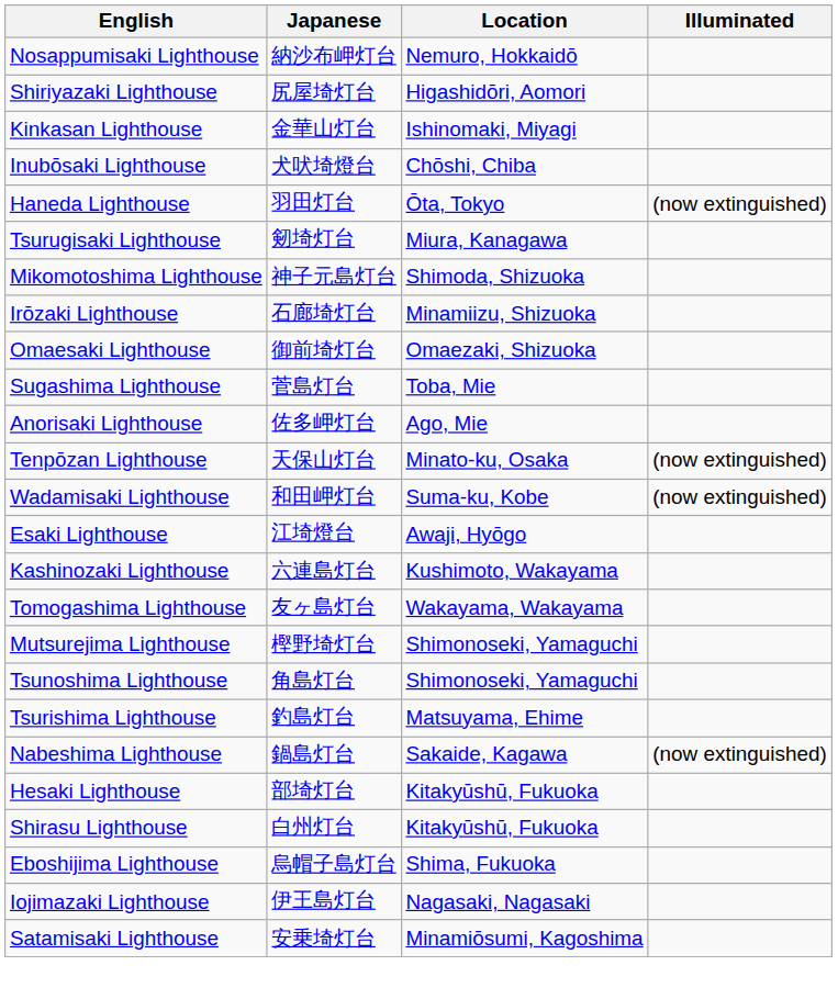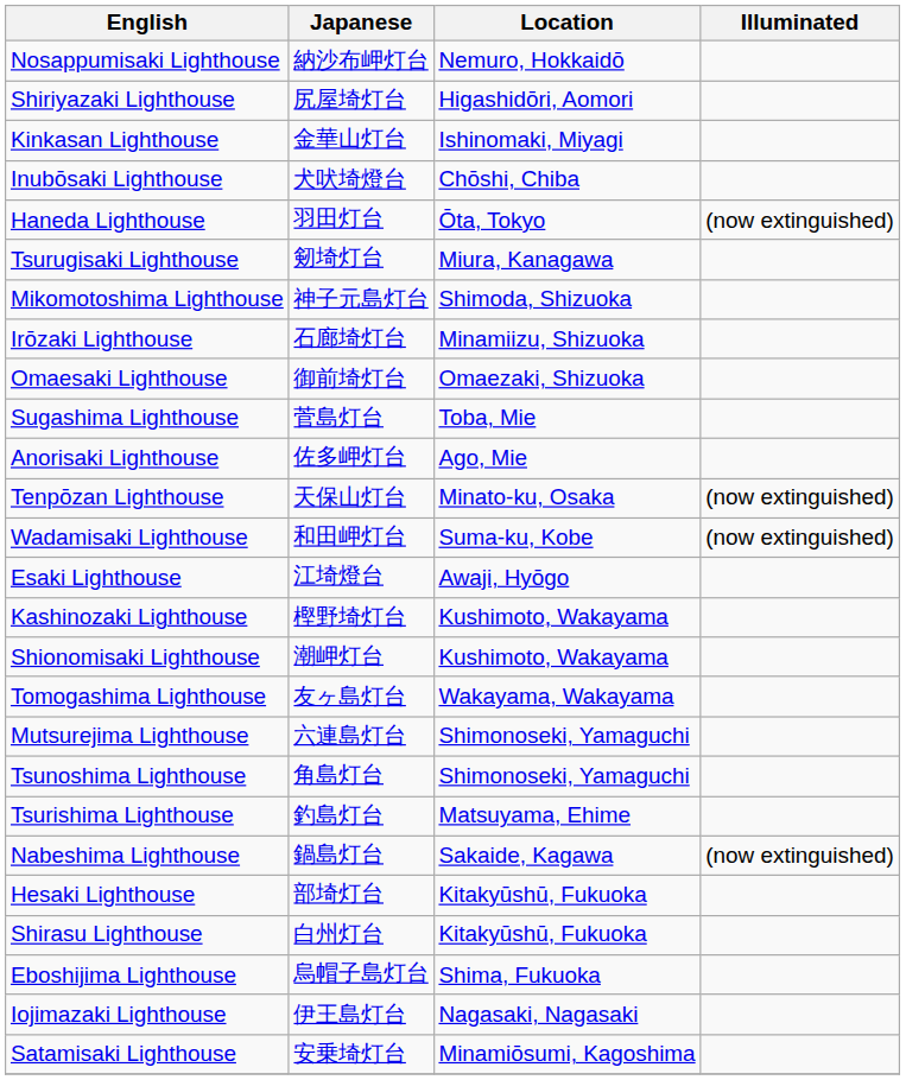 <table class="wikitable sortable">
 <tr>
 <th scope="col">English</th>
 <th scope="col" class="unsortable">Japanese</th>
 <th scope="col">Location</th>
 <th scope="col">Illuminated</th>
 </tr>
 <tr>
 <td><a href='#'>Nosappumisaki Lighthouse</a></td>
 <td><a href='#'>納沙布岬灯台</a></td>
 <td><a href='#'>Nemuro, Hokkaidō</a></td>
 <td></td>
 </tr>
 <tr>
 <td><a href='#'>Shiriyazaki Lighthouse</a></td>
 <td><a href='#'>尻屋埼灯台</a></td>
 <td><a href='#'>Higashidōri, Aomori</a></td>
 <td></td>
 </tr>
 <tr>
 <td><a href='#'>Kinkasan Lighthouse</a></td>
 <td><a href='#'>金華山灯台</a></td>
 <td><a href='#'>Ishinomaki, Miyagi</a></td>
 <td></td>
 </tr>
 <tr>
 <td><a href='#'>Inubōsaki Lighthouse</a></td>
 <td><a href='#'>犬吠埼燈台</a></td>
 <td><a href='#'>Chōshi, Chiba</a></td>
 <td></td>
 </tr>
 <tr>
 <td><a href='#'>Haneda Lighthouse</a></td>
 <td><a href='#'>羽田灯台</a></td>
 <td data-sort-value="Ota, Tokyo"><a href='#'>Ōta, Tokyo</a></td>
 <td> (now extinguished)</td>
 </tr>
 <tr>
 <td><a href='#'>Tsurugisaki Lighthouse</a></td>
 <td><a href='#'>剱埼灯台</a></td>
 <td><a href='#'>Miura, Kanagawa</a></td>
 <td></td>
 </tr>
 <tr>
 <td><a href='#'>Mikomotoshima Lighthouse</a></td>
 <td><a href='#'>神子元島灯台</a></td>
 <td><a href='#'>Shimoda, Shizuoka</a></td>
 <td></td>
 </tr>
 <tr>
 <td><a href='#'>Irōzaki Lighthouse</a></td>
 <td><a href='#'>石廊埼灯台</a></td>
 <td><a href='#'>Minamiizu, Shizuoka</a></td>
 <td></td>
 </tr>
 <tr>
 <td><a href='#'>Omaesaki Lighthouse</a></td>
 <td><a href='#'>御前埼灯台</a></td>
 <td><a href='#'>Omaezaki, Shizuoka</a></td>
 <td></td>
 </tr>
 <tr>
 <td><a href='#'>Sugashima Lighthouse</a></td>
 <td><a href='#'>菅島灯台</a></td>
 <td><a href='#'>Toba, Mie</a></td>
 <td></td>
 </tr>
 <tr>
 <td><a href='#'>Anorisaki Lighthouse</a></td>
 <td><a href='#'>佐多岬灯台</a></td>
 <td><a href='#'>Ago, Mie</a></td>
 <td></td>
 </tr>
 <tr>
 <td><a href='#'>Tenpōzan Lighthouse</a></td>
 <td><a href='#'>天保山灯台</a></td>
 <td><a href='#'>Minato-ku, Osaka</a></td>
 <td> (now extinguished)</td>
 </tr>
 <tr>
 <td><a href='#'>Wadamisaki Lighthouse</a></td>
 <td><a href='#'>和田岬灯台</a></td>
 <td><a href='#'>Suma-ku, Kobe</a></td>
 <td> (now extinguished)</td>
 </tr>
 <tr>
 <td><a href='#'>Esaki Lighthouse</a></td>
 <td><a href='#'>江埼燈台</a></td>
 <td><a href='#'>Awaji, Hyōgo</a></td>
 <td></td>
 </tr>
 <tr>
 <td><a href='#'>Kashinozaki Lighthouse</a></td>
-<td><a href='#'>六連島灯台</a></td>
+<td><a href='#'>樫野埼灯台</a></td>
+<td><a href='#'>Kushimoto, Wakayama</a></td>
+<td></td>
+</tr>
+<tr>
+<td><a href='#'>Shionomisaki Lighthouse</a></td>
+<td><a href='#'>潮岬灯台</a></td>
 <td><a href='#'>Kushimoto, Wakayama</a></td>
 <td></td>
 </tr>
 <tr>
 <td><a href='#'>Tomogashima Lighthouse</a></td>
 <td><a href='#'>友ヶ島灯台</a></td>
 <td><a href='#'>Wakayama, Wakayama</a></td>
 <td></td>
 </tr>
 <tr>
 <td><a href='#'>Mutsurejima Lighthouse</a></td>
-<td><a href='#'>樫野埼灯台</a></td>
+<td><a href='#'>六連島灯台</a></td>
 <td><a href='#'>Shimonoseki, Yamaguchi</a></td>
 <td></td>
 </tr>
 <tr>
 <td><a href='#'>Tsunoshima Lighthouse</a></td>
 <td><a href='#'>角島灯台</a></td>
 <td><a href='#'>Shimonoseki, Yamaguchi</a></td>
 <td></td>
 </tr>
 <tr>
 <td><a href='#'>Tsurishima Lighthouse</a></td>
 <td><a href='#'>釣島灯台</a></td>
 <td><a href='#'>Matsuyama, Ehime</a></td>
 <td></td>
 </tr>
 <tr>
 <td><a href='#'>Nabeshima Lighthouse</a></td>
 <td><a href='#'>鍋島灯台</a></td>
 <td><a href='#'>Sakaide, Kagawa</a></td>
 <td> (now extinguished)</td>
 </tr>
 <tr>
 <td><a href='#'>Hesaki Lighthouse</a></td>
 <td><a href='#'>部埼灯台</a></td>
 <td><a href='#'>Kitakyūshū, Fukuoka</a></td>
 <td></td>
 </tr>
 <tr>
 <td><a href='#'>Shirasu Lighthouse</a></td>
 <td><a href='#'>白州灯台</a></td>
 <td><a href='#'>Kitakyūshū, Fukuoka</a></td>
 <td></td>
 </tr>
 <tr>
 <td><a href='#'>Eboshijima Lighthouse</a></td>
 <td><a href='#'>烏帽子島灯台</a></td>
 <td><a href='#'>Shima, Fukuoka</a></td>
 <td></td>
 </tr>
 <tr>
 <td><a href='#'>Iojimazaki Lighthouse</a></td>
 <td><a href='#'>伊王島灯台</a></td>
 <td><a href='#'>Nagasaki, Nagasaki</a></td>
 <td></td>
 </tr>
 <tr>
 <td><a href='#'>Satamisaki Lighthouse</a></td>
 <td><a href='#'>安乗埼灯台</a></td>
 <td><a href='#'>Minamiōsumi, Kagoshima</a></td>
 <td></td>
 </tr>
 <tr>
 </tr>
 </table>
